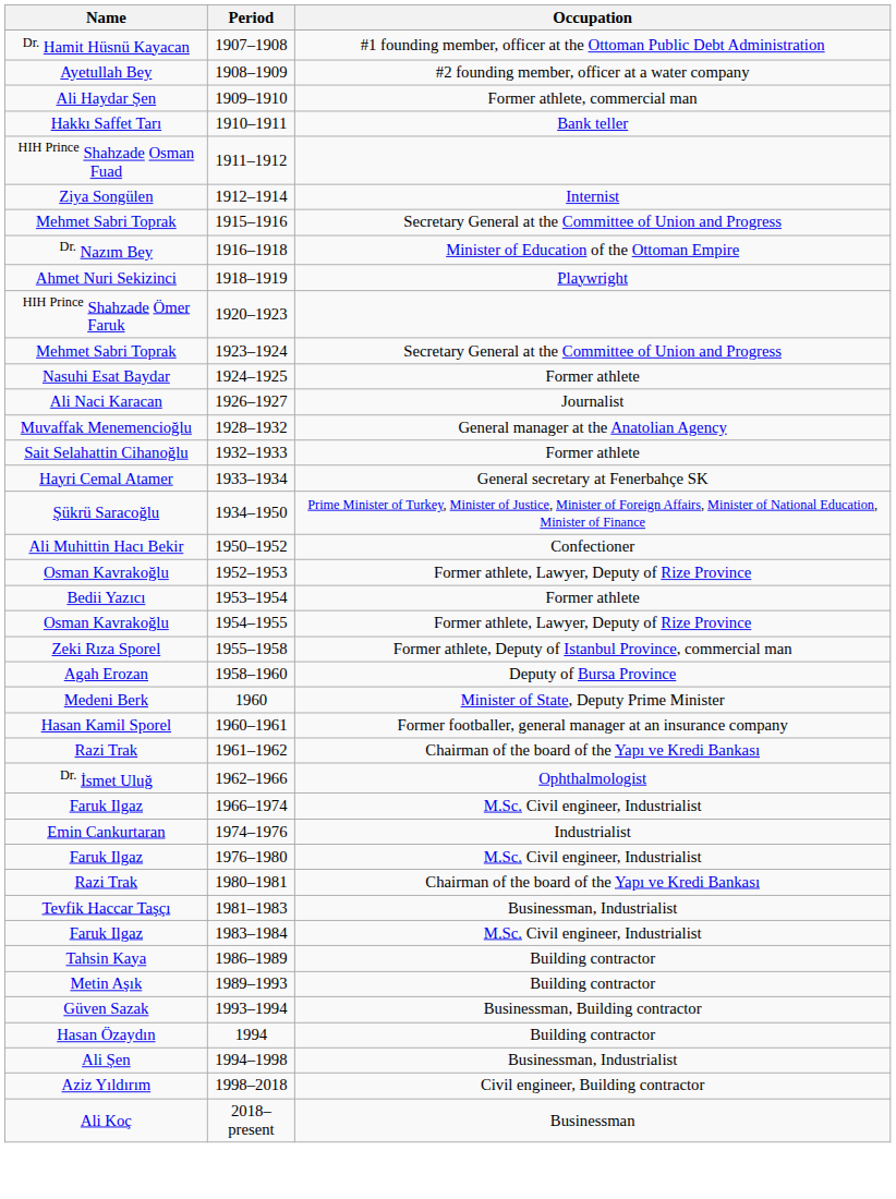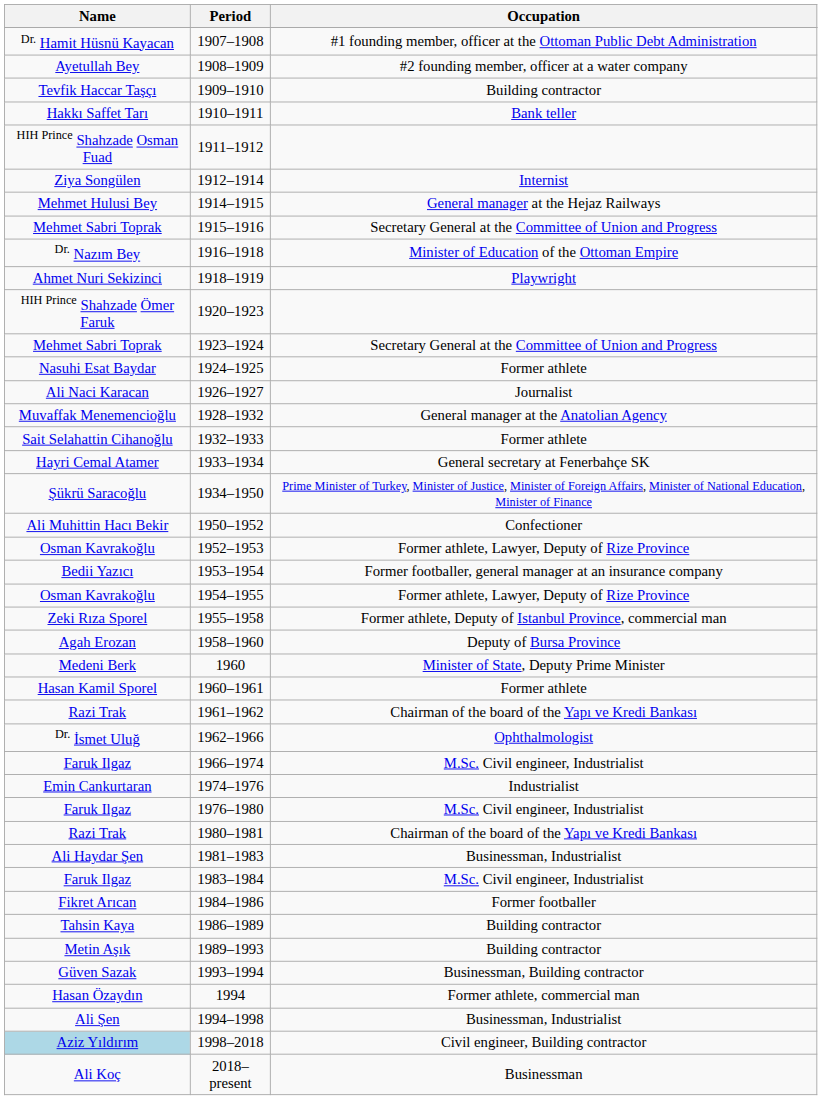 <table class="wikitable" style="text-align:center; font-size:100%; width:100%">
 <tr>
 <th rowspan="1">Name</th>
 <th rowspan="1">Period</th>
 <th rowspan="1">Occupation</th>
 </tr>
 <tr>
 </tr>
 <tr>
 <td><sup>Dr.</sup> <a href='#'>Hamit Hüsnü Kayacan</a></td>
 <td>1907–1908</td>
 <td>#1 founding member, officer at the <a href='#'>Ottoman Public Debt Administration</a></td>
 </tr>
 <tr>
 <td><a href='#'>Ayetullah Bey</a></td>
 <td>1908–1909</td>
 <td>#2 founding member, officer at a water company</td>
 </tr>
 <tr>
-<td><a href='#'>Ali Haydar Şen</a></td>
+<td><a href='#'>Tevfik Haccar Taşçı</a></td>
 <td>1909–1910</td>
-<td>Former athlete, commercial man</td>
+<td>Building contractor</td>
 </tr>
 <tr>
 <td><a href='#'>Hakkı Saffet Tarı</a></td>
 <td>1910–1911</td>
 <td><a href='#'>Bank teller</a></td>
 </tr>
 <tr>
 <td><sup>HIH Prince</sup> <a href='#'>Shahzade</a> <a href='#'>Osman Fuad</a></td>
 <td>1911–1912</td>
 <td></td>
 </tr>
 <tr>
 <td><a href='#'>Ziya Songülen</a></td>
 <td>1912–1914</td>
 <td><a href='#'>Internist</a></td>
+</tr>
+<tr>
+<td><a href='#'>Mehmet Hulusi Bey</a></td>
+<td>1914–1915</td>
+<td><a href='#'>General manager</a> at the Hejaz Railways</td>
 </tr>
 <tr>
 <td><a href='#'>Mehmet Sabri Toprak</a></td>
 <td>1915–1916</td>
 <td>Secretary General at the <a href='#'>Committee of Union and Progress</a></td>
 </tr>
 <tr>
 <td><sup>Dr.</sup> <a href='#'>Nazım Bey</a></td>
 <td>1916–1918</td>
 <td><a href='#'>Minister of Education</a> of the <a href='#'>Ottoman Empire</a></td>
 </tr>
 <tr>
 <td><a href='#'>Ahmet Nuri Sekizinci</a></td>
 <td>1918–1919</td>
 <td><a href='#'>Playwright</a></td>
 </tr>
 <tr>
 <td><sup>HIH Prince</sup> <a href='#'>Shahzade</a> <a href='#'>Ömer Faruk</a></td>
 <td>1920–1923</td>
 <td></td>
 </tr>
 <tr>
 <td><a href='#'>Mehmet Sabri Toprak</a></td>
 <td>1923–1924</td>
 <td>Secretary General at the <a href='#'>Committee of Union and Progress</a></td>
 </tr>
 <tr>
 <td><a href='#'>Nasuhi Esat Baydar</a></td>
 <td>1924–1925</td>
 <td>Former athlete</td>
 </tr>
 <tr>
 <td><a href='#'>Ali Naci Karacan</a></td>
 <td>1926–1927</td>
 <td>Journalist</td>
 </tr>
 <tr>
 <td><a href='#'>Muvaffak Menemencioğlu</a></td>
 <td>1928–1932</td>
 <td>General manager at the <a href='#'>Anatolian Agency</a></td>
 </tr>
 <tr>
 <td><a href='#'>Sait Selahattin Cihanoğlu</a></td>
 <td>1932–1933</td>
 <td>Former athlete</td>
 </tr>
 <tr>
 <td><a href='#'>Hayri Cemal Atamer</a></td>
 <td>1933–1934</td>
 <td>General secretary at Fenerbahçe SK</td>
 </tr>
 <tr>
 <td><a href='#'>Şükrü Saracoğlu</a></td>
 <td>1934–1950</td>
 <td><small><a href='#'>Prime Minister of Turkey</a>, <a href='#'>Minister of Justice</a>, <a href='#'>Minister of Foreign Affairs</a>, <a href='#'>Minister of National Education</a>, <a href='#'>Minister of Finance</a></small></td>
 </tr>
 <tr>
 <td><a href='#'>Ali Muhittin Hacı Bekir</a></td>
 <td>1950–1952</td>
 <td>Confectioner</td>
 </tr>
 <tr>
 <td><a href='#'>Osman Kavrakoğlu</a></td>
 <td>1952–1953</td>
 <td>Former athlete, Lawyer, Deputy of <a href='#'>Rize Province</a></td>
 </tr>
 <tr>
 <td><a href='#'>Bedii Yazıcı</a></td>
 <td>1953–1954</td>
-<td>Former athlete</td>
+<td>Former footballer, general manager at an insurance company</td>
 </tr>
 <tr>
 <td><a href='#'>Osman Kavrakoğlu</a></td>
 <td>1954–1955</td>
 <td>Former athlete, Lawyer, Deputy of <a href='#'>Rize Province</a></td>
 </tr>
 <tr>
 <td><a href='#'>Zeki Rıza Sporel</a></td>
 <td>1955–1958</td>
 <td>Former athlete, Deputy of <a href='#'>Istanbul Province</a>, commercial man</td>
 </tr>
 <tr>
 <td><a href='#'>Agah Erozan</a></td>
 <td>1958–1960</td>
 <td>Deputy of <a href='#'>Bursa Province</a></td>
 </tr>
 <tr>
 <td><a href='#'>Medeni Berk</a></td>
 <td>1960</td>
 <td><a href='#'>Minister of State</a>, Deputy Prime Minister</td>
 </tr>
 <tr>
 <td><a href='#'>Hasan Kamil Sporel</a></td>
 <td>1960–1961</td>
-<td>Former footballer, general manager at an insurance company</td>
+<td>Former athlete</td>
 </tr>
 <tr>
 <td><a href='#'>Razi Trak</a></td>
 <td>1961–1962</td>
 <td>Chairman of the board of the <a href='#'>Yapı ve Kredi Bankası</a></td>
 </tr>
 <tr>
 <td><sup>Dr.</sup> <a href='#'>İsmet Uluğ</a></td>
 <td>1962–1966</td>
 <td><a href='#'>Ophthalmologist</a></td>
 </tr>
 <tr>
 <td><a href='#'>Faruk Ilgaz</a></td>
 <td>1966–1974</td>
 <td><a href='#'>M.Sc.</a> Civil engineer, Industrialist</td>
 </tr>
 <tr>
 <td><a href='#'>Emin Cankurtaran</a></td>
 <td>1974–1976</td>
 <td>Industrialist</td>
 </tr>
 <tr>
 <td><a href='#'>Faruk Ilgaz</a></td>
 <td>1976–1980</td>
 <td><a href='#'>M.Sc.</a> Civil engineer, Industrialist</td>
 </tr>
 <tr>
 <td><a href='#'>Razi Trak</a></td>
 <td>1980–1981</td>
 <td>Chairman of the board of the <a href='#'>Yapı ve Kredi Bankası</a></td>
 </tr>
 <tr>
-<td><a href='#'>Tevfik Haccar Taşçı</a></td>
+<td><a href='#'>Ali Haydar Şen</a></td>
 <td>1981–1983</td>
 <td>Businessman, Industrialist</td>
 </tr>
 <tr>
 <td><a href='#'>Faruk Ilgaz</a></td>
 <td>1983–1984</td>
 <td><a href='#'>M.Sc.</a> Civil engineer, Industrialist</td>
+</tr>
+<tr>
+<td><a href='#'>Fikret Arıcan</a></td>
+<td>1984–1986</td>
+<td>Former footballer</td>
 </tr>
 <tr>
 <td><a href='#'>Tahsin Kaya</a></td>
 <td>1986–1989</td>
 <td>Building contractor</td>
 </tr>
 <tr>
 <td><a href='#'>Metin Aşık</a></td>
 <td>1989–1993</td>
 <td>Building contractor</td>
 </tr>
 <tr>
 <td><a href='#'>Güven Sazak</a></td>
 <td>1993–1994</td>
 <td>Businessman, Building contractor</td>
 </tr>
 <tr>
 <td><a href='#'>Hasan Özaydın</a></td>
 <td>1994</td>
-<td>Building contractor</td>
+<td>Former athlete, commercial man</td>
 </tr>
 <tr>
 <td><a href='#'>Ali Şen</a></td>
 <td>1994–1998</td>
 <td>Businessman, Industrialist</td>
 </tr>
 <tr>
-<td><a href='#'>Aziz Yıldırım</a></td>
+<td style="background: lightblue;"><a href='#'>Aziz Yıldırım</a></td>
 <td>1998–2018</td>
 <td>Civil engineer, Building contractor</td>
 </tr>
 <tr>
 <td><a href='#'>Ali Koç</a></td>
 <td>2018–present</td>
 <td>Businessman</td>
 </tr>
 </table>
